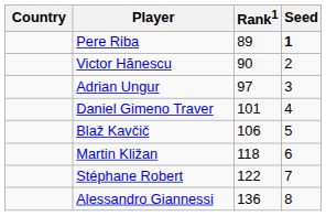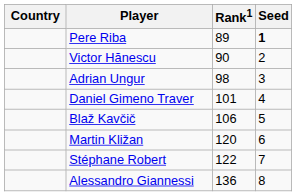 <table class="sortable wikitable">
 <tr>
 <th width="70">Country</th>
 <th width="175">Player</th>
 <th>Rank<sup>1</sup></th>
 <th>Seed</th>
 </tr>
 <tr>
 <td></td>
 <td><a href='#'>Pere Riba</a></td>
 <td>89</td>
 <td><strong>1</strong></td>
 </tr>
 <tr>
 <td></td>
 <td><a href='#'>Victor Hănescu</a></td>
 <td>90</td>
 <td>2</td>
 </tr>
 <tr>
 <td></td>
 <td><a href='#'>Adrian Ungur</a></td>
-<td>97</td>
+<td>98</td>
 <td>3</td>
 </tr>
 <tr>
 <td></td>
 <td><a href='#'>Daniel Gimeno Traver</a></td>
 <td>101</td>
 <td>4</td>
 </tr>
 <tr>
 <td></td>
 <td><a href='#'>Blaž Kavčič</a></td>
 <td>106</td>
 <td>5</td>
 </tr>
 <tr>
 <td></td>
 <td><a href='#'>Martin Kližan</a></td>
-<td>118</td>
+<td>120</td>
 <td>6</td>
 </tr>
 <tr>
 <td></td>
 <td><a href='#'>Stéphane Robert</a></td>
 <td>122</td>
 <td>7</td>
 </tr>
 <tr>
 <td></td>
 <td><a href='#'>Alessandro Giannessi</a></td>
 <td>136</td>
 <td>8</td>
 </tr>
 </table>
